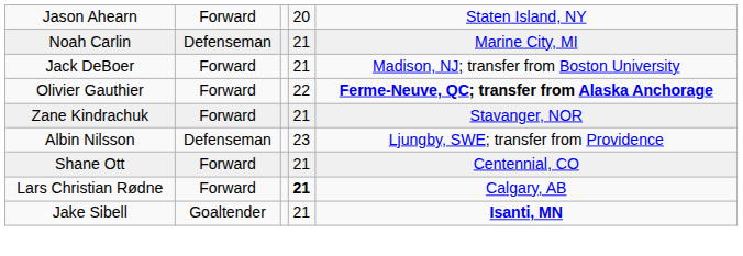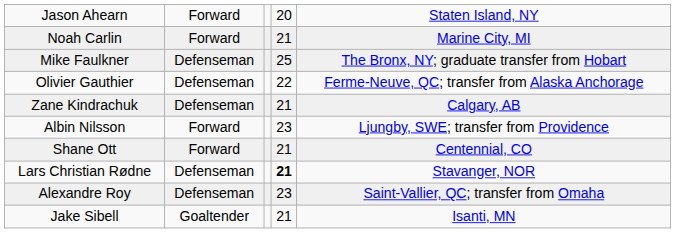 <table class="wikitable" width="60%">
 <tr align="center" bgcolor="">
 <td>Jason Ahearn</td>
 <td>Forward</td>
 <td></td>
 <td>20</td>
 <td><a href='#'>Staten Island, NY</a></td>
 </tr>
 <tr align="center" bgcolor="f0f0f0">
 <td>Noah Carlin</td>
-<td>Defenseman</td>
+<td>Forward</td>
 <td></td>
 <td>21</td>
 <td><a href='#'>Marine City, MI</a></td>
 </tr>
-<tr align="center" bgcolor="">
-<td>Jack DeBoer</td>
-<td>Forward</td>
+<tr align="center" bgcolor="f0f0f0">
+<td>Mike Faulkner</td>
+<td>Defenseman</td>
 <td></td>
-<td>21</td>
-<td><a href='#'>Madison, NJ</a>; transfer from <a href='#'>Boston University</a></td>
+<td>25</td>
+<td><a href='#'>The Bronx, NY</a>; graduate transfer from <a href='#'>Hobart</a></td>
 </tr>
 <tr align="center" bgcolor="">
 <td>Olivier Gauthier</td>
-<td>Forward</td>
+<td>Defenseman</td>
 <td></td>
 <td>22</td>
-<td><strong><a href='#'>Ferme-Neuve, QC</a>; transfer from <a href='#'>Alaska Anchorage</a></strong></td>
+<td><a href='#'>Ferme-Neuve, QC</a>; transfer from <a href='#'>Alaska Anchorage</a></td>
 </tr>
 <tr align="center" bgcolor="f0f0f0">
 <td>Zane Kindrachuk</td>
-<td>Forward</td>
+<td>Defenseman</td>
 <td></td>
 <td>21</td>
-<td><a href='#'>Stavanger, NOR</a></td>
+<td><a href='#'>Calgary, AB</a></td>
 </tr>
 <tr align="center" bgcolor="">
 <td>Albin Nilsson</td>
-<td>Defenseman</td>
+<td>Forward</td>
 <td></td>
 <td>23</td>
 <td><a href='#'>Ljungby, SWE</a>; transfer from <a href='#'>Providence</a></td>
 </tr>
 <tr align="center" bgcolor="f0f0f0">
 <td>Shane Ott</td>
 <td>Forward</td>
 <td></td>
 <td>21</td>
 <td><a href='#'>Centennial, CO</a></td>
 </tr>
 <tr align="center" bgcolor="">
 <td>Lars Christian Rødne</td>
-<td>Forward</td>
+<td>Defenseman</td>
 <td></td>
 <td><strong>21</strong></td>
-<td><a href='#'>Calgary, AB</a></td>
+<td><a href='#'>Stavanger, NOR</a></td>
+</tr>
+<tr align="center" bgcolor="f0f0f0">
+<td>Alexandre Roy</td>
+<td>Defenseman</td>
+<td></td>
+<td>23</td>
+<td><a href='#'>Saint-Vallier, QC</a>; transfer from <a href='#'>Omaha</a></td>
 </tr>
 <tr align="center" bgcolor="">
 <td>Jake Sibell</td>
 <td>Goaltender</td>
 <td></td>
 <td>21</td>
-<td><strong><a href='#'>Isanti, MN</a></strong></td>
+<td><a href='#'>Isanti, MN</a></td>
 </tr>
 </table>
